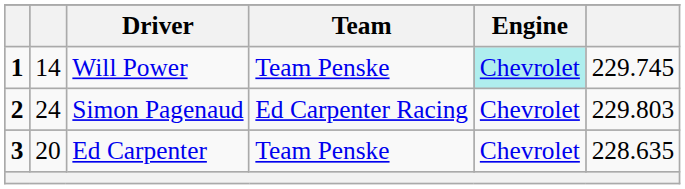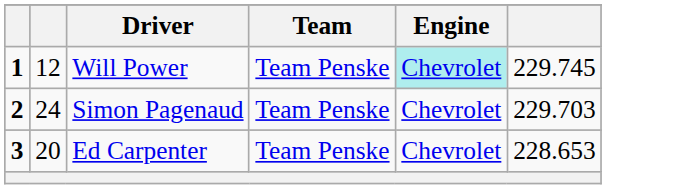 <table class="wikitable" style="font-size:95%;">
 <tr>
 </tr>
 <tr>
 <th></th>
 <th></th>
 <th>Driver</th>
 <th>Team</th>
 <th>Engine</th>
 <th></th>
 </tr>
 <tr>
 <td style="text-align:center;"><strong>1</strong></td>
-<td style="text-align:center;">14</td>
+<td style="text-align:center;">12</td>
 <td align="left"> <a href='#'>Will Power</a></td>
 <td><a href='#'>Team Penske</a></td>
 <td style="background: paleturquoise;"><a href='#'>Chevrolet</a></td>
 <td>229.745</td>
 </tr>
 <tr>
 <td style="text-align:center;"><strong>2</strong></td>
 <td style="text-align:center;">24</td>
 <td align="left"> <a href='#'>Simon Pagenaud</a></td>
-<td><a href='#'>Ed Carpenter Racing</a></td>
+<td><a href='#'>Team Penske</a></td>
 <td><a href='#'>Chevrolet</a></td>
-<td>229.803</td>
+<td>229.703</td>
 </tr>
 <tr>
 <td style="text-align:center;"><strong>3</strong></td>
 <td style="text-align:center;">20</td>
 <td align="left"> <a href='#'>Ed Carpenter</a></td>
 <td><a href='#'>Team Penske</a></td>
 <td><a href='#'>Chevrolet</a></td>
-<td>228.635</td>
+<td>228.653</td>
 </tr>
 <tr>
 <th colspan=6></th>
 </tr>
 </table>
